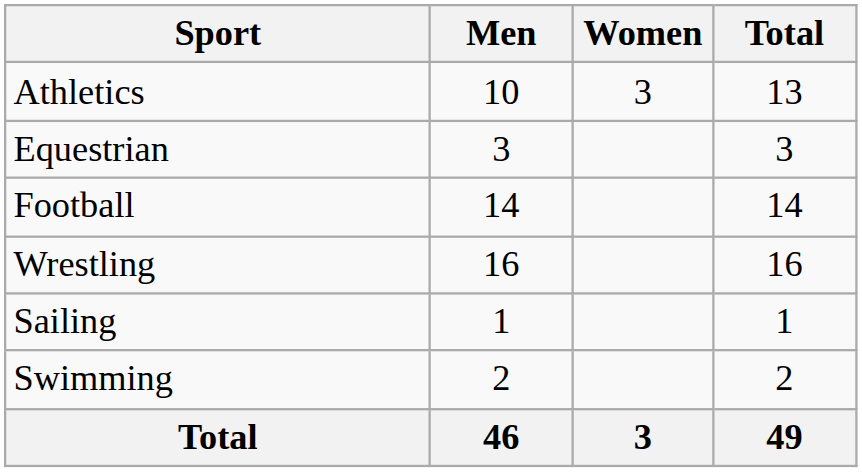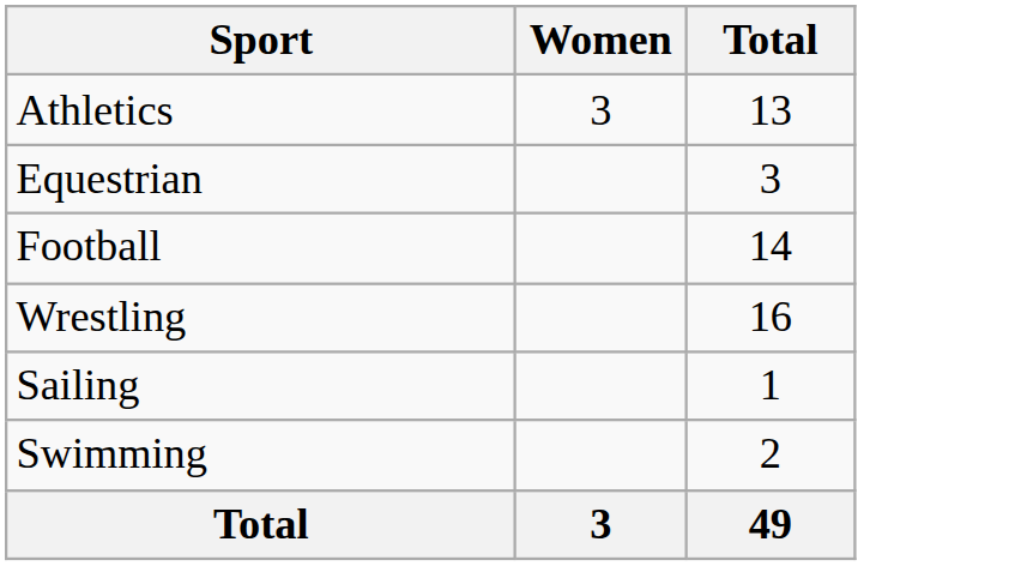 <table class="wikitable sortable" style="text-align:center;">
 <tr>
 <th width=180>Sport</th>
-<th width=55>Men</th>
 <th width=55>Women</th>
 <th width=55>Total</th>
 </tr>
 <tr>
 <td align=left>Athletics</td>
-<td>10</td>
 <td>3</td>
 <td>13</td>
 </tr>
 <tr>
 <td align=left>Equestrian</td>
-<td>3</td>
 <td></td>
 <td>3</td>
 </tr>
 <tr>
 <td align=left>Football</td>
-<td>14</td>
 <td></td>
 <td>14</td>
 </tr>
 <tr>
 <td align=left>Wrestling</td>
-<td>16</td>
 <td></td>
 <td>16</td>
 </tr>
 <tr>
 <td align=left>Sailing</td>
-<td>1</td>
 <td></td>
 <td>1</td>
 </tr>
 <tr>
 <td align=left>Swimming</td>
-<td>2</td>
 <td></td>
 <td>2</td>
 </tr>
 <tr class="sortbottom">
 <th>Total</th>
-<th>46</th>
 <th>3</th>
 <th>49</th>
 </tr>
 </table>
